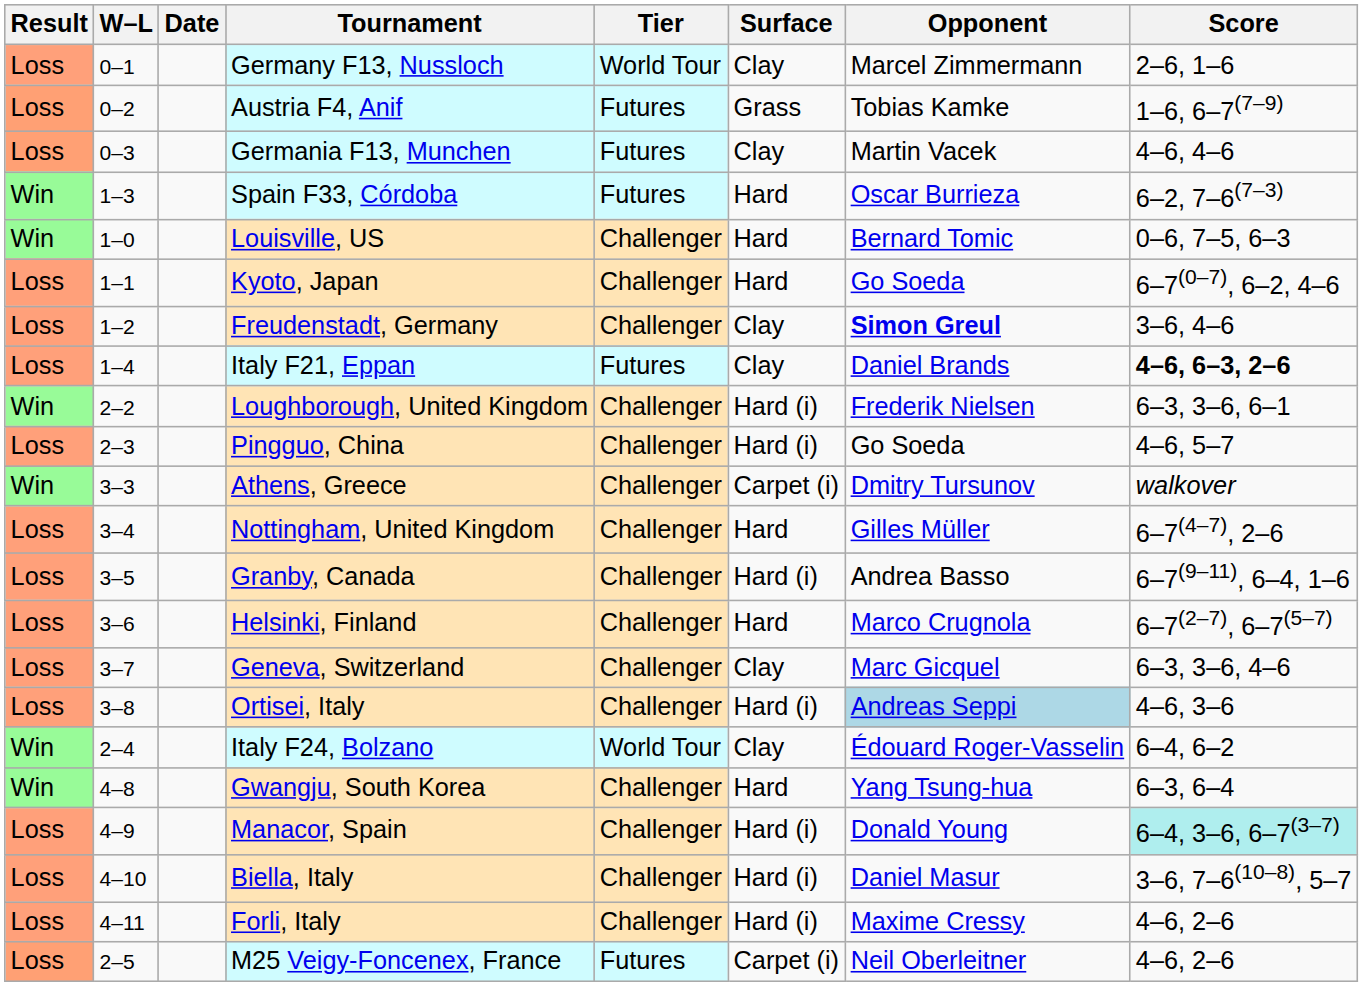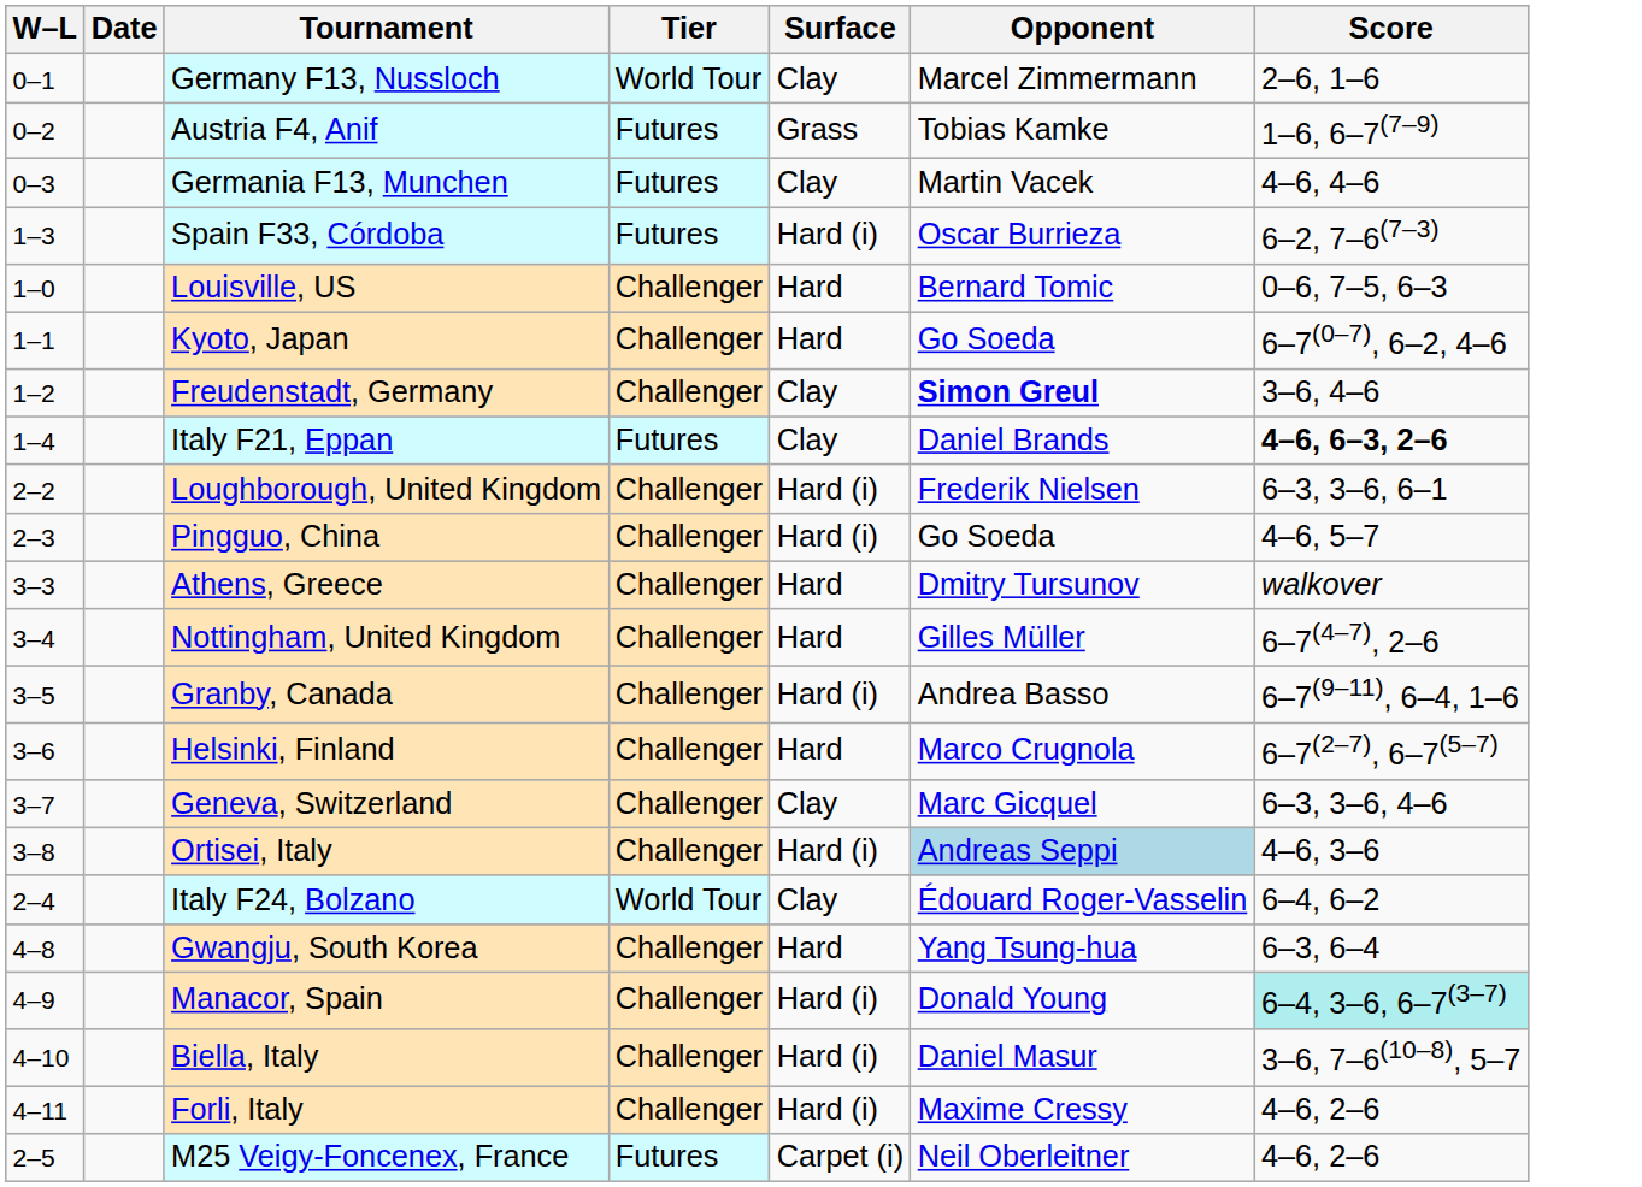 <table class="sortable wikitable nowrap">
 <tr>
-<th>Result</th>
 <th class="unsortable">W–L</th>
 <th>Date</th>
 <th>Tournament</th>
 <th>Tier</th>
 <th>Surface</th>
 <th>Opponent</th>
 <th class="unsortable">Score</th>
 </tr>
 <tr>
-<td bgcolor=FFA07A>Loss</td>
 <td><small>0–1</small></td>
 <td></td>
 <td style="background:#cffcff;">Germany F13, <a href='#'>Nussloch</a></td>
 <td style="background:#cffcff;">World Tour</td>
 <td>Clay</td>
 <td> Marcel Zimmermann</td>
 <td>2–6, 1–6</td>
 </tr>
 <tr>
-<td bgcolor=FFA074>Loss</td>
 <td><small>0–2</small></td>
 <td></td>
 <td style="background:#cffcff;">Austria F4, <a href='#'>Anif</a></td>
 <td style="background:#cffcff;">Futures</td>
 <td>Grass</td>
 <td> Tobias Kamke</td>
 <td>1–6, 6–7<sup>(7–9)</sup></td>
 </tr>
 <tr>
-<td bgcolor=FFA074>Loss</td>
 <td><small>0–3</small></td>
 <td></td>
 <td style="background:#cffcff;">Germania F13, <a href='#'>Munchen</a></td>
 <td style="background:#cffcff;">Futures</td>
 <td>Clay</td>
 <td> Martin Vacek</td>
 <td>4–6, 4–6</td>
 </tr>
 <tr>
-<td bgcolor=98FB98>Win</td>
 <td><small>1–3</small></td>
 <td></td>
 <td style="background:#cffcff;">Spain F33, <a href='#'>Córdoba</a></td>
 <td style="background:#cffcff;">Futures</td>
-<td>Hard</td>
+<td>Hard (i)</td>
 <td> <a href='#'>Oscar Burrieza</a></td>
 <td>6–2, 7–6<sup>(7–3)</sup></td>
 </tr>
 <tr>
-<td bgcolor=98fb98>Win</td>
 <td><small>1–0</small></td>
 <td></td>
 <td style="background:moccasin;"><a href='#'>Louisville</a>, US</td>
 <td style="background:moccasin;">Challenger</td>
 <td>Hard</td>
 <td> <a href='#'>Bernard Tomic</a></td>
 <td>0–6, 7–5, 6–3</td>
 </tr>
 <tr>
-<td bgcolor=ffa07a>Loss</td>
 <td><small>1–1</small></td>
 <td></td>
 <td style="background:moccasin;"><a href='#'>Kyoto</a>, Japan</td>
 <td style="background:moccasin;">Challenger</td>
 <td>Hard</td>
 <td> <a href='#'>Go Soeda</a></td>
 <td>6–7<sup>(0–7)</sup>, 6–2, 4–6</td>
 </tr>
 <tr>
-<td bgcolor=ffa07a>Loss</td>
 <td><small>1–2</small></td>
 <td></td>
 <td style="background:moccasin;"><a href='#'>Freudenstadt</a>, Germany</td>
 <td style="background:moccasin;">Challenger</td>
 <td>Clay</td>
 <td><strong> <a href='#'>Simon Greul</a></strong></td>
 <td>3–6, 4–6</td>
 </tr>
 <tr>
-<td bgcolor=FFA07A>Loss</td>
 <td><small>1–4</small></td>
 <td></td>
 <td style="background:#cffcff;">Italy F21, <a href='#'>Eppan</a></td>
 <td style="background:#cffcff;">Futures</td>
 <td>Clay</td>
 <td> <a href='#'>Daniel Brands</a></td>
 <td><strong>4–6, 6–3, 2–6</strong></td>
 </tr>
 <tr>
-<td bgcolor=98fb98>Win</td>
 <td><small>2–2</small></td>
 <td><a href='#'></a></td>
 <td style="background:moccasin;"><a href='#'>Loughborough</a>, United Kingdom</td>
 <td style="background:moccasin;">Challenger</td>
 <td>Hard (i)</td>
 <td> <a href='#'>Frederik Nielsen</a></td>
 <td>6–3, 3–6, 6–1</td>
 </tr>
 <tr>
-<td bgcolor=ffa07a>Loss</td>
 <td><small>2–3</small></td>
 <td><a href='#'></a></td>
 <td style="background:moccasin;"><a href='#'>Pingguo</a>, China</td>
 <td style="background:moccasin;">Challenger</td>
 <td>Hard (i)</td>
 <td> Go Soeda</td>
 <td>4–6, 5–7</td>
 </tr>
 <tr>
-<td bgcolor=98fb98>Win</td>
 <td><small>3–3</small></td>
 <td><a href='#'></a></td>
 <td Style="background:moccasin;"><a href='#'>Athens</a>, Greece</td>
 <td style="background:moccasin;">Challenger</td>
-<td>Carpet (i)</td>
+<td>Hard</td>
 <td> <a href='#'>Dmitry Tursunov</a></td>
 <td><em>walkover</em></td>
 </tr>
 <tr>
-<td bgcolor=ffa07a>Loss</td>
 <td><small>3–4</small></td>
 <td><a href='#'></a></td>
 <td style="background:moccasin;"><a href='#'>Nottingham</a>, United Kingdom</td>
 <td style="background:moccasin;">Challenger</td>
 <td>Hard</td>
 <td> <a href='#'>Gilles Müller</a></td>
 <td>6–7<sup>(4–7)</sup>, 2–6</td>
 </tr>
 <tr>
-<td bgcolor=ffa07a>Loss</td>
 <td><small>3–5</small></td>
 <td><a href='#'></a></td>
 <td style="background:moccasin;"><a href='#'>Granby</a>, Canada</td>
 <td style="background:moccasin;">Challenger</td>
 <td>Hard (i)</td>
 <td> Andrea Basso</td>
 <td>6–7<sup>(9–11)</sup>, 6–4, 1–6</td>
 </tr>
 <tr>
-<td bgcolor=ffa07a>Loss</td>
 <td><small>3–6</small></td>
 <td><a href='#'></a></td>
 <td style="background:moccasin;"><a href='#'>Helsinki</a>, Finland</td>
 <td style="background:moccasin;">Challenger</td>
 <td>Hard</td>
 <td> <a href='#'>Marco Crugnola</a></td>
 <td>6–7<sup>(2–7)</sup>, 6–7<sup>(5–7)</sup></td>
 </tr>
 <tr>
-<td bgcolor=ffa07a>Loss</td>
 <td><small>3–7</small></td>
 <td><a href='#'></a></td>
 <td style="background:moccasin;"><a href='#'>Geneva</a>, Switzerland</td>
 <td style="background:moccasin;">Challenger</td>
 <td>Clay</td>
 <td> <a href='#'>Marc Gicquel</a></td>
 <td>6–3, 3–6, 4–6</td>
 </tr>
 <tr>
-<td bgcolor=ffa07a>Loss</td>
 <td><small>3–8</small></td>
 <td><a href='#'></a></td>
 <td style="background:moccasin;"><a href='#'>Ortisei</a>, Italy</td>
 <td style="background:moccasin;">Challenger</td>
 <td>Hard (i)</td>
 <td style="background: lightblue;"> <a href='#'>Andreas Seppi</a></td>
 <td>4–6, 3–6</td>
 </tr>
 <tr>
-<td bgcolor=98FB98>Win</td>
 <td><small>2–4</small></td>
 <td></td>
 <td style="background:#cffcff;">Italy F24, <a href='#'>Bolzano</a></td>
 <td style="background:#cffcff;">World Tour</td>
 <td>Clay</td>
 <td> <a href='#'>Édouard Roger-Vasselin</a></td>
 <td>6–4, 6–2</td>
 </tr>
 <tr>
-<td bgcolor=98fb98>Win</td>
 <td><small>4–8</small></td>
 <td><a href='#'></a></td>
 <td style="background:moccasin;"><a href='#'>Gwangju</a>, South Korea</td>
 <td style="background:moccasin;">Challenger</td>
 <td>Hard</td>
 <td> <a href='#'>Yang Tsung-hua</a></td>
 <td>6–3, 6–4</td>
 </tr>
 <tr>
-<td bgcolor=ffa07a>Loss</td>
 <td><small>4–9</small></td>
 <td><a href='#'></a></td>
 <td style="background:moccasin;"><a href='#'>Manacor</a>, Spain</td>
 <td style="background:moccasin;">Challenger</td>
 <td>Hard (i)</td>
 <td> <a href='#'>Donald Young</a></td>
 <td style="background: paleturquoise;">6–4, 3–6, 6–7<sup>(3–7)</sup></td>
 </tr>
 <tr>
-<td bgcolor=ffa07a>Loss</td>
 <td><small>4–10</small></td>
 <td><a href='#'></a></td>
 <td style="background:moccasin;"><a href='#'>Biella</a>, Italy</td>
 <td style="background:moccasin;">Challenger</td>
 <td>Hard (i)</td>
 <td> <a href='#'>Daniel Masur</a></td>
 <td>3–6, 7–6<sup>(10–8)</sup>, 5–7</td>
 </tr>
 <tr>
-<td bgcolor=ffa07a>Loss</td>
 <td><small>4–11</small></td>
 <td><a href='#'></a></td>
 <td style="background:moccasin;"><a href='#'>Forli</a>, Italy</td>
 <td style="background:moccasin;">Challenger</td>
 <td>Hard (i)</td>
 <td> <a href='#'>Maxime Cressy</a></td>
 <td>4–6, 2–6</td>
 </tr>
 <tr>
-<td bgcolor=FFA074>Loss</td>
 <td><small>2–5</small></td>
 <td></td>
 <td style="background:#cffcff;">M25 <a href='#'>Veigy-Foncenex</a>, France</td>
 <td style="background:#cffcff;">Futures</td>
 <td>Carpet (i)</td>
 <td> <a href='#'>Neil Oberleitner</a></td>
 <td>4–6, 2–6</td>
 </tr>
 </table>
